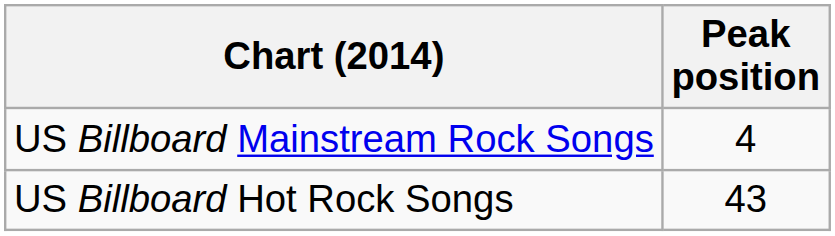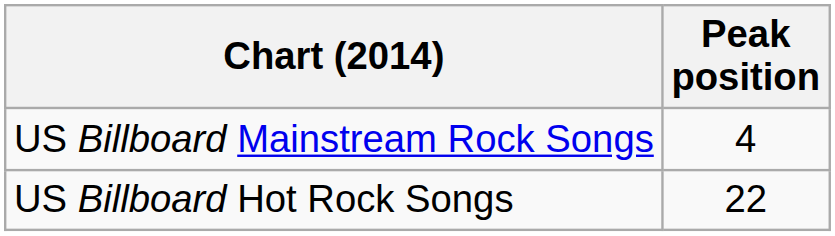 <table class="wikitable sortable">
 <tr>
 <th>Chart (2014)</th>
 <th>Peak<br>position</th>
 </tr>
 <tr>
 <td>US <em>Billboard</em> <a href='#'>Mainstream Rock Songs</a></td>
 <td align="center">4</td>
 </tr>
 <tr>
 <td>US <em>Billboard</em> Hot Rock Songs</td>
-<td align="center">43</td>
+<td align="center">22</td>
 </tr>
 </table>
